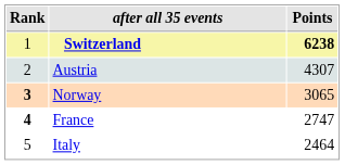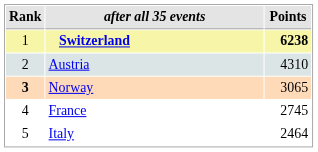 <table cellspacing="1" cellpadding="3" style="border:1px solid #AAAAAA;font-size:86%">
 <tr style="background-color: #E4E4E4;">
 <th style="border-bottom:1px solid #AAAAAA; width: 10px;">Rank</th>
 <th style="border-bottom:1px solid #AAAAAA; width: 210px;"><em>after all 35 events</em></th>
 <th style="border-bottom:1px solid #AAAAAA; width: 40px;">Points</th>
 </tr>
 <tr style="background:#f7f6a8;">
 <td align=center>1</td>
 <td>   <strong><a href='#'>Switzerland</a></strong></td>
 <td align=right><strong>6238</strong></td>
 </tr>
 <tr style="background:#dce5e5;">
 <td align=center>2</td>
 <td> <a href='#'>Austria</a></td>
-<td align=right>4307</td>
+<td align=right>4310</td>
 </tr>
 <tr style="background:#ffdab9;">
 <td align=center><strong>3</strong></td>
 <td> <a href='#'>Norway</a></td>
 <td align=right>3065</td>
 </tr>
 <tr>
-<td align=center><strong>4</strong></td>
+<td align=center>4</td>
 <td> <a href='#'>France</a></td>
-<td align=right>2747</td>
+<td align=right>2745</td>
 </tr>
 <tr>
 <td align=center>5</td>
 <td> <a href='#'>Italy</a></td>
 <td align=right>2464</td>
 </tr>
 </table>
